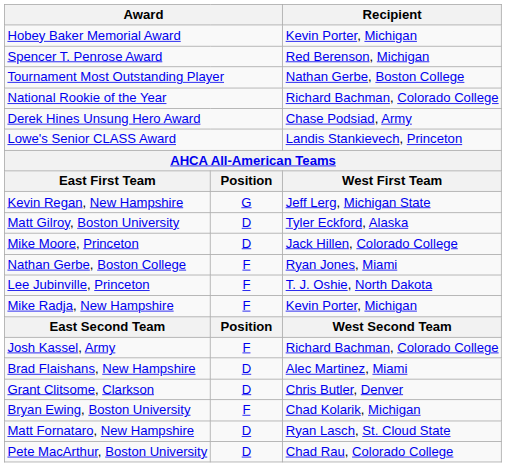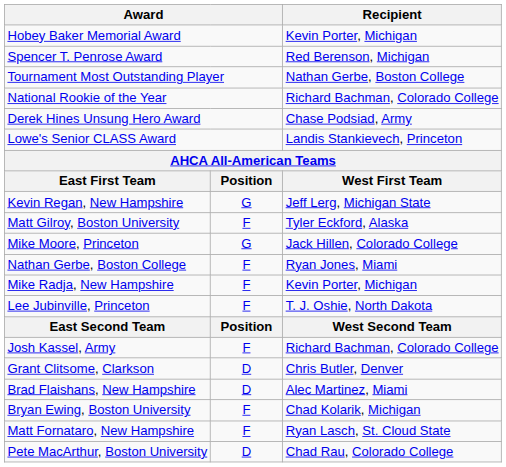 <table class="wikitable">
 <tr>
 <th colspan=2>Award</th>
 <th>Recipient</th>
 </tr>
 <tr>
 <td colspan=2><a href='#'>Hobey Baker Memorial Award</a></td>
 <td><a href='#'>Kevin Porter</a>, <a href='#'>Michigan</a></td>
 </tr>
 <tr>
 <td colspan=2><a href='#'>Spencer T. Penrose Award</a></td>
 <td><a href='#'>Red Berenson</a>, <a href='#'>Michigan</a></td>
 </tr>
 <tr>
 <td colspan=2><a href='#'>Tournament Most Outstanding Player</a></td>
 <td><a href='#'>Nathan Gerbe</a>, <a href='#'>Boston College</a></td>
 </tr>
 <tr>
 <td colspan=2><a href='#'>National Rookie of the Year</a></td>
 <td><a href='#'>Richard Bachman</a>, <a href='#'>Colorado College</a></td>
 </tr>
 <tr>
 <td colspan=2><a href='#'>Derek Hines Unsung Hero Award</a></td>
 <td><a href='#'>Chase Podsiad</a>, <a href='#'>Army</a></td>
 </tr>
 <tr>
 <td colspan=2><a href='#'>Lowe's Senior CLASS Award</a></td>
 <td><a href='#'>Landis Stankievech</a>, <a href='#'>Princeton</a></td>
 </tr>
 <tr>
 <th colspan=3><a href='#'>AHCA All-American Teams</a></th>
 </tr>
 <tr>
 <th>East First Team</th>
 <th>  Position  </th>
 <th>West First Team</th>
 </tr>
 <tr>
 <td><a href='#'>Kevin Regan</a>, <a href='#'>New Hampshire</a></td>
 <td align=center><a href='#'>G</a></td>
 <td><a href='#'>Jeff Lerg</a>, <a href='#'>Michigan State</a></td>
 </tr>
 <tr>
 <td><a href='#'>Matt Gilroy</a>, <a href='#'>Boston University</a></td>
-<td align=center><a href='#'>D</a></td>
+<td align=center><a href='#'>F</a></td>
 <td><a href='#'>Tyler Eckford</a>, <a href='#'>Alaska</a></td>
 </tr>
 <tr>
 <td><a href='#'>Mike Moore</a>, <a href='#'>Princeton</a></td>
-<td align=center><a href='#'>D</a></td>
+<td align=center><a href='#'>G</a></td>
 <td><a href='#'>Jack Hillen</a>, <a href='#'>Colorado College</a></td>
 </tr>
 <tr>
 <td><a href='#'>Nathan Gerbe</a>, <a href='#'>Boston College</a></td>
 <td align=center><a href='#'>F</a></td>
 <td><a href='#'>Ryan Jones</a>, <a href='#'>Miami</a></td>
 </tr>
 <tr>
+<td><a href='#'>Mike Radja</a>, <a href='#'>New Hampshire</a></td>
+<td align=center><a href='#'>F</a></td>
+<td><a href='#'>Kevin Porter</a>, <a href='#'>Michigan</a></td>
+</tr>
+<tr>
 <td><a href='#'>Lee Jubinville</a>, <a href='#'>Princeton</a></td>
 <td align=center><a href='#'>F</a></td>
 <td><a href='#'>T. J. Oshie</a>, <a href='#'>North Dakota</a></td>
-</tr>
-<tr>
-<td><a href='#'>Mike Radja</a>, <a href='#'>New Hampshire</a></td>
-<td align=center><a href='#'>F</a></td>
-<td><a href='#'>Kevin Porter</a>, <a href='#'>Michigan</a></td>
 </tr>
 <tr>
 <th>East Second Team</th>
 <th>  Position  </th>
 <th>West Second Team</th>
 </tr>
 <tr>
 <td><a href='#'>Josh Kassel</a>, <a href='#'>Army</a></td>
 <td align=center><a href='#'>F</a></td>
 <td><a href='#'>Richard Bachman</a>, <a href='#'>Colorado College</a></td>
 </tr>
 <tr>
+<td><a href='#'>Grant Clitsome</a>, <a href='#'>Clarkson</a></td>
+<td align=center><a href='#'>D</a></td>
+<td><a href='#'>Chris Butler</a>, <a href='#'>Denver</a></td>
+</tr>
+<tr>
 <td><a href='#'>Brad Flaishans</a>, <a href='#'>New Hampshire</a></td>
 <td align=center><a href='#'>D</a></td>
 <td><a href='#'>Alec Martinez</a>, <a href='#'>Miami</a></td>
-</tr>
-<tr>
-<td><a href='#'>Grant Clitsome</a>, <a href='#'>Clarkson</a></td>
-<td align=center><a href='#'>D</a></td>
-<td><a href='#'>Chris Butler</a>, <a href='#'>Denver</a></td>
 </tr>
 <tr>
 <td><a href='#'>Bryan Ewing</a>, <a href='#'>Boston University</a></td>
 <td align=center><a href='#'>F</a></td>
 <td><a href='#'>Chad Kolarik</a>, <a href='#'>Michigan</a></td>
 </tr>
 <tr>
 <td><a href='#'>Matt Fornataro</a>, <a href='#'>New Hampshire</a></td>
-<td align=center><a href='#'>D</a></td>
+<td align=center><a href='#'>F</a></td>
 <td><a href='#'>Ryan Lasch</a>, <a href='#'>St. Cloud State</a></td>
 </tr>
 <tr>
 <td><a href='#'>Pete MacArthur</a>, <a href='#'>Boston University</a></td>
 <td align=center><a href='#'>D</a></td>
 <td><a href='#'>Chad Rau</a>, <a href='#'>Colorado College</a></td>
 </tr>
 </table>
